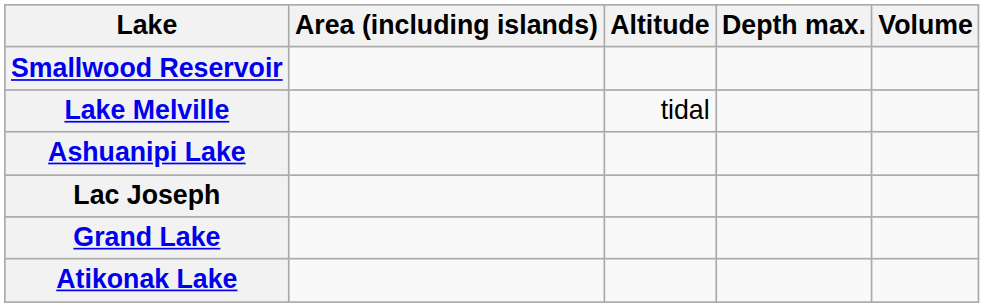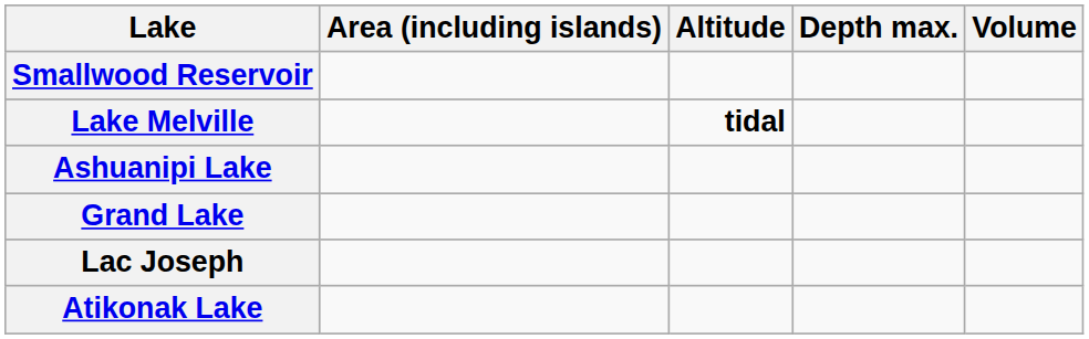 <table class="wikitable sortable" style="text-align:right;">
 <tr>
 <th scope="col">Lake</th>
 <th scope="col" data-sort-type="number">Area (including islands)</th>
 <th scope="col" data-sort-type="number">Altitude</th>
 <th scope="col" data-sort-type="number">Depth max.</th>
 <th scope="col" data-sort-type="number">Volume</th>
 </tr>
 <tr>
 <th scope="row"><a href='#'>Smallwood Reservoir</a></th>
 <td></td>
 <td></td>
 <td></td>
 <td></td>
 </tr>
 <tr>
 <th scope="row"><a href='#'>Lake Melville</a></th>
 <td></td>
-<td>tidal</td>
+<td><strong>tidal</strong></td>
 <td></td>
 <td></td>
 </tr>
 <tr>
 <th scope="row"><a href='#'>Ashuanipi Lake</a></th>
+<td></td>
+<td></td>
+<td></td>
+<td></td>
+</tr>
+<tr>
+<th scope="row"><a href='#'>Grand Lake</a></th>
 <td></td>
 <td></td>
 <td></td>
 <td></td>
 </tr>
 <tr>
 <th scope="row">Lac Joseph</th>
 <td></td>
 <td></td>
 <td></td>
 <td></td>
 </tr>
 <tr>
-<th scope="row"><a href='#'>Grand Lake</a></th>
-<td></td>
-<td></td>
-<td></td>
-<td></td>
-</tr>
-<tr>
 <th scope="row"><a href='#'>Atikonak Lake</a></th>
 <td></td>
 <td></td>
 <td></td>
 <td></td>
 </tr>
 </table>
